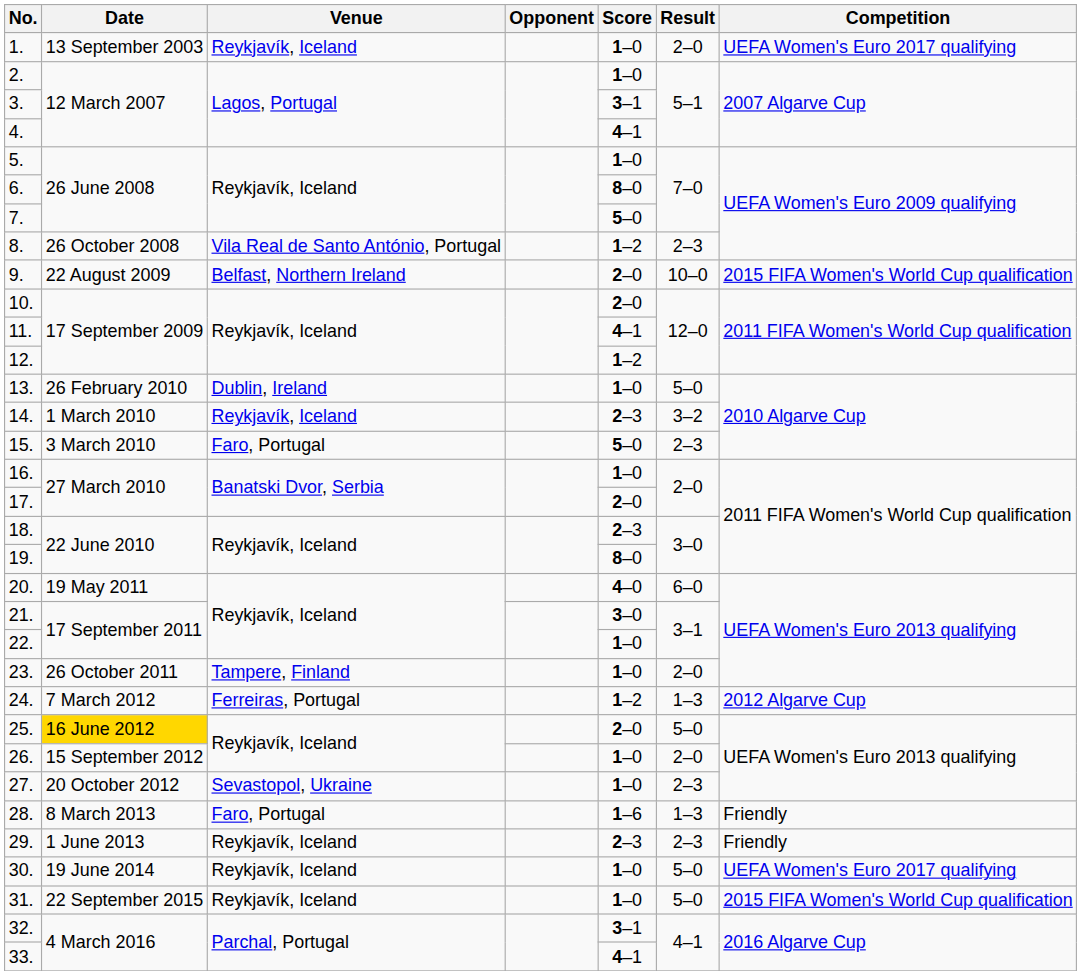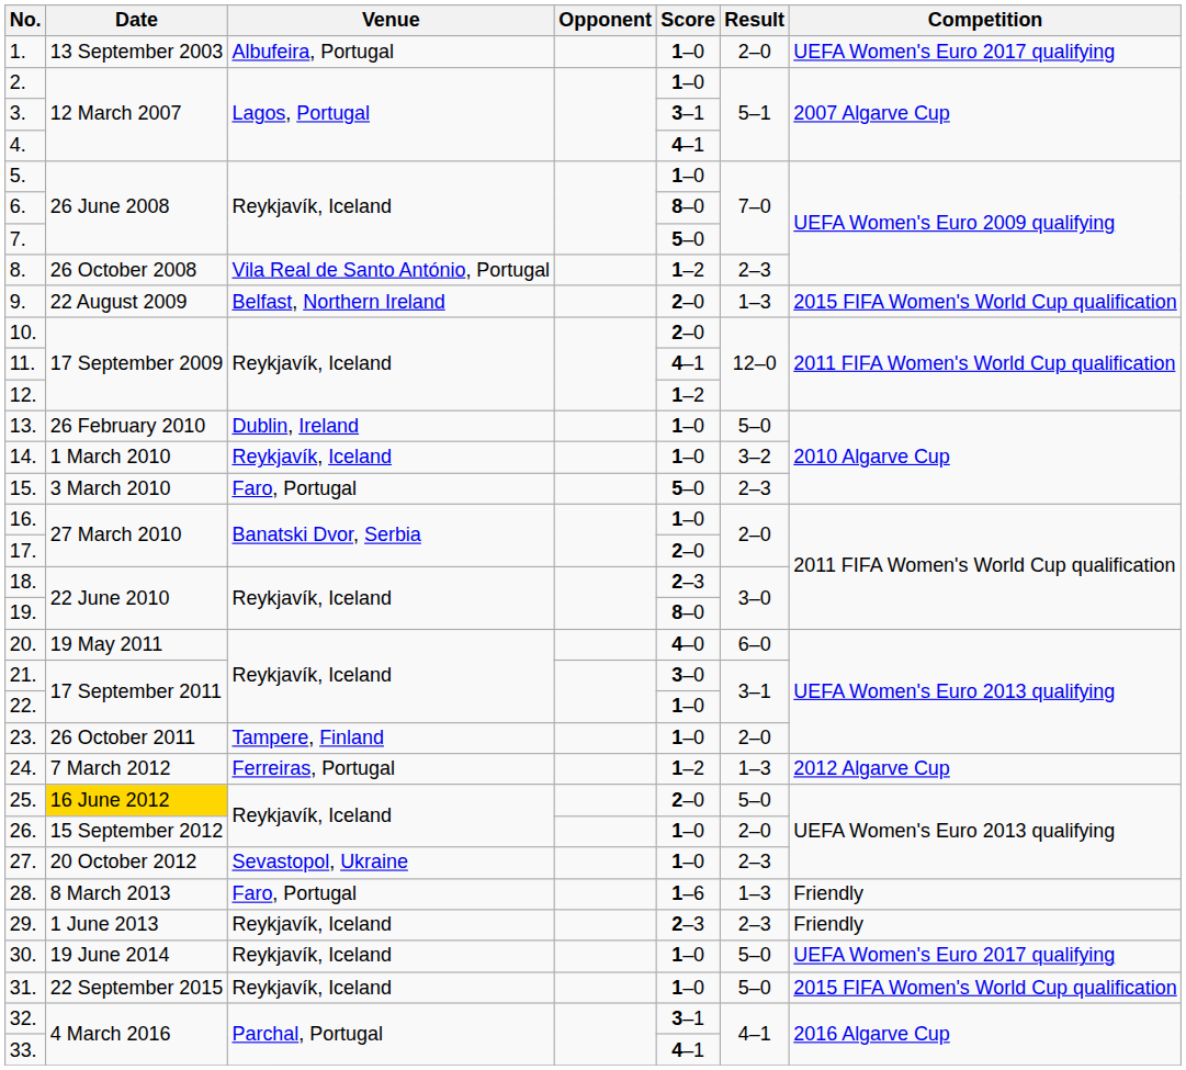 <table class="wikitable">
 <tr>
 <th>No.</th>
 <th>Date</th>
 <th>Venue</th>
 <th>Opponent</th>
 <th>Score</th>
 <th>Result</th>
 <th>Competition</th>
 </tr>
 <tr>
 <td>1.</td>
 <td>13 September 2003</td>
-<td><a href='#'>Reykjavík</a>, <a href='#'>Iceland</a></td>
+<td><a href='#'>Albufeira</a>, Portugal</td>
 <td></td>
 <td align=center><strong>1</strong>–0</td>
 <td align=center>2–0</td>
 <td><a href='#'>UEFA Women's Euro 2017 qualifying</a></td>
 </tr>
 <tr>
 <td>2.</td>
 <td rowspan=3>12 March 2007</td>
 <td rowspan=3><a href='#'>Lagos</a>, <a href='#'>Portugal</a></td>
 <td rowspan=3></td>
 <td align=center><strong>1</strong>–0</td>
 <td rowspan=3 align=center>5–1</td>
 <td rowspan=3><a href='#'>2007 Algarve Cup</a></td>
 </tr>
 <tr>
 <td>3.</td>
 <td align=center><strong>3</strong>–1</td>
 </tr>
 <tr>
 <td>4.</td>
 <td align=center><strong>4</strong>–1</td>
 </tr>
 <tr>
 <td>5.</td>
 <td rowspan=3>26 June 2008</td>
 <td rowspan=3>Reykjavík, Iceland</td>
 <td rowspan=3></td>
 <td align=center><strong>1</strong>–0</td>
 <td rowspan=3 align=center>7–0</td>
 <td rowspan=4><a href='#'>UEFA Women's Euro 2009 qualifying</a></td>
 </tr>
 <tr>
 <td>6.</td>
 <td align=center><strong>8</strong>–0</td>
 </tr>
 <tr>
 <td>7.</td>
 <td align=center><strong>5</strong>–0</td>
 </tr>
 <tr>
 <td>8.</td>
 <td>26 October 2008</td>
 <td><a href='#'>Vila Real de Santo António</a>, Portugal</td>
 <td></td>
 <td align=center><strong>1</strong>–2</td>
 <td align=center>2–3</td>
 </tr>
 <tr>
 <td>9.</td>
 <td>22 August 2009</td>
 <td><a href='#'>Belfast</a>, <a href='#'>Northern Ireland</a></td>
 <td></td>
 <td align=center><strong>2</strong>–0</td>
-<td align=center>10–0</td>
+<td align=center>1–3</td>
 <td><a href='#'>2015 FIFA Women's World Cup qualification</a></td>
 </tr>
 <tr>
 <td>10.</td>
 <td rowspan=3>17 September 2009</td>
 <td rowspan=3>Reykjavík, Iceland</td>
 <td rowspan=3></td>
 <td align=center><strong>2</strong>–0</td>
 <td rowspan=3 align=center>12–0</td>
 <td rowspan=3><a href='#'>2011 FIFA Women's World Cup qualification</a></td>
 </tr>
 <tr>
 <td>11.</td>
 <td align=center><strong>4</strong>–1</td>
 </tr>
 <tr>
 <td>12.</td>
 <td align=center><strong>1</strong>–2</td>
 </tr>
 <tr>
 <td>13.</td>
 <td>26 February 2010</td>
 <td><a href='#'>Dublin</a>, <a href='#'>Ireland</a></td>
 <td></td>
 <td align=center><strong>1</strong>–0</td>
 <td align=center>5–0</td>
 <td rowspan=3><a href='#'>2010 Algarve Cup</a></td>
 </tr>
 <tr>
 <td>14.</td>
 <td>1 March 2010</td>
 <td><a href='#'>Reykjavík</a>, <a href='#'>Iceland</a></td>
 <td></td>
-<td align=center><strong>2</strong>–3</td>
+<td align=center><strong>1</strong>–0</td>
 <td align=center>3–2</td>
 </tr>
 <tr>
 <td>15.</td>
 <td>3 March 2010</td>
 <td><a href='#'>Faro</a>, Portugal</td>
 <td></td>
 <td align=center><strong>5</strong>–0</td>
 <td align=center>2–3</td>
 </tr>
 <tr>
 <td>16.</td>
 <td rowspan=2>27 March 2010</td>
 <td rowspan=2><a href='#'>Banatski Dvor</a>, <a href='#'>Serbia</a></td>
 <td rowspan=2></td>
 <td align=center><strong>1</strong>–0</td>
 <td rowspan=2 align=center>2–0</td>
 <td rowspan=4>2011 FIFA Women's World Cup qualification</td>
 </tr>
 <tr>
 <td>17.</td>
 <td align=center><strong>2</strong>–0</td>
 </tr>
 <tr>
 <td>18.</td>
 <td rowspan=2>22 June 2010</td>
 <td rowspan=2>Reykjavík, Iceland</td>
 <td rowspan=2></td>
 <td align=center><strong>2</strong>–3</td>
 <td rowspan=2 align=center>3–0</td>
 </tr>
 <tr>
 <td>19.</td>
 <td align=center><strong>8</strong>–0</td>
 </tr>
 <tr>
 <td>20.</td>
 <td>19 May 2011</td>
 <td rowspan=3>Reykjavík, Iceland</td>
 <td></td>
 <td align=center><strong>4</strong>–0</td>
 <td align=center>6–0</td>
 <td rowspan=4><a href='#'>UEFA Women's Euro 2013 qualifying</a></td>
 </tr>
 <tr>
 <td>21.</td>
 <td rowspan=2>17 September 2011</td>
 <td rowspan=2></td>
 <td align=center><strong>3</strong>–0</td>
 <td rowspan=2 align=center>3–1</td>
 </tr>
 <tr>
 <td>22.</td>
 <td align=center><strong>1</strong>–0</td>
 </tr>
 <tr>
 <td>23.</td>
 <td>26 October 2011</td>
 <td><a href='#'>Tampere</a>, <a href='#'>Finland</a></td>
 <td></td>
 <td align=center><strong>1</strong>–0</td>
 <td align=center>2–0</td>
 </tr>
 <tr>
 <td>24.</td>
 <td>7 March 2012</td>
 <td><a href='#'>Ferreiras</a>, Portugal</td>
 <td></td>
 <td align=center><strong>1</strong>–2</td>
 <td align=center>1–3</td>
 <td><a href='#'>2012 Algarve Cup</a></td>
 </tr>
 <tr>
 <td>25.</td>
 <td style="background: gold;">16 June 2012</td>
 <td rowspan=2>Reykjavík, Iceland</td>
 <td></td>
 <td align=center><strong>2</strong>–0</td>
 <td align=center>5–0</td>
 <td rowspan=3>UEFA Women's Euro 2013 qualifying</td>
 </tr>
 <tr>
 <td>26.</td>
 <td>15 September 2012</td>
 <td></td>
 <td align=center><strong>1</strong>–0</td>
 <td align=center>2–0</td>
 </tr>
 <tr>
 <td>27.</td>
 <td>20 October 2012</td>
 <td><a href='#'>Sevastopol</a>, <a href='#'>Ukraine</a></td>
 <td></td>
 <td align=center><strong>1</strong>–0</td>
 <td align=center>2–3</td>
 </tr>
 <tr>
 <td>28.</td>
 <td>8 March 2013</td>
 <td><a href='#'>Faro</a>, Portugal</td>
 <td></td>
 <td align=center><strong>1</strong>–6</td>
 <td align=center>1–3</td>
 <td>Friendly</td>
 </tr>
 <tr>
 <td>29.</td>
 <td>1 June 2013</td>
 <td>Reykjavík, Iceland</td>
 <td></td>
 <td align=center><strong>2</strong>–3</td>
 <td align=center>2–3</td>
 <td>Friendly</td>
 </tr>
 <tr>
 <td>30.</td>
 <td>19 June 2014</td>
 <td>Reykjavík, Iceland</td>
 <td></td>
 <td align=center><strong>1</strong>–0</td>
 <td align=center>5–0</td>
 <td><a href='#'>UEFA Women's Euro 2017 qualifying</a></td>
 </tr>
 <tr>
 <td>31.</td>
 <td>22 September 2015</td>
 <td>Reykjavík, Iceland</td>
 <td></td>
 <td align=center><strong>1</strong>–0</td>
 <td align=center>5–0</td>
 <td><a href='#'>2015 FIFA Women's World Cup qualification</a></td>
 </tr>
 <tr>
 <td>32.</td>
 <td rowspan=2>4 March 2016</td>
 <td rowspan=2><a href='#'>Parchal</a>, Portugal</td>
 <td rowspan=2></td>
 <td align=center><strong>3</strong>–1</td>
 <td rowspan=2 align=center>4–1</td>
 <td rowspan=2><a href='#'>2016 Algarve Cup</a></td>
 </tr>
 <tr>
 <td>33.</td>
 <td align=center><strong>4</strong>–1</td>
 </tr>
 <tr>
 </tr>
 </table>
